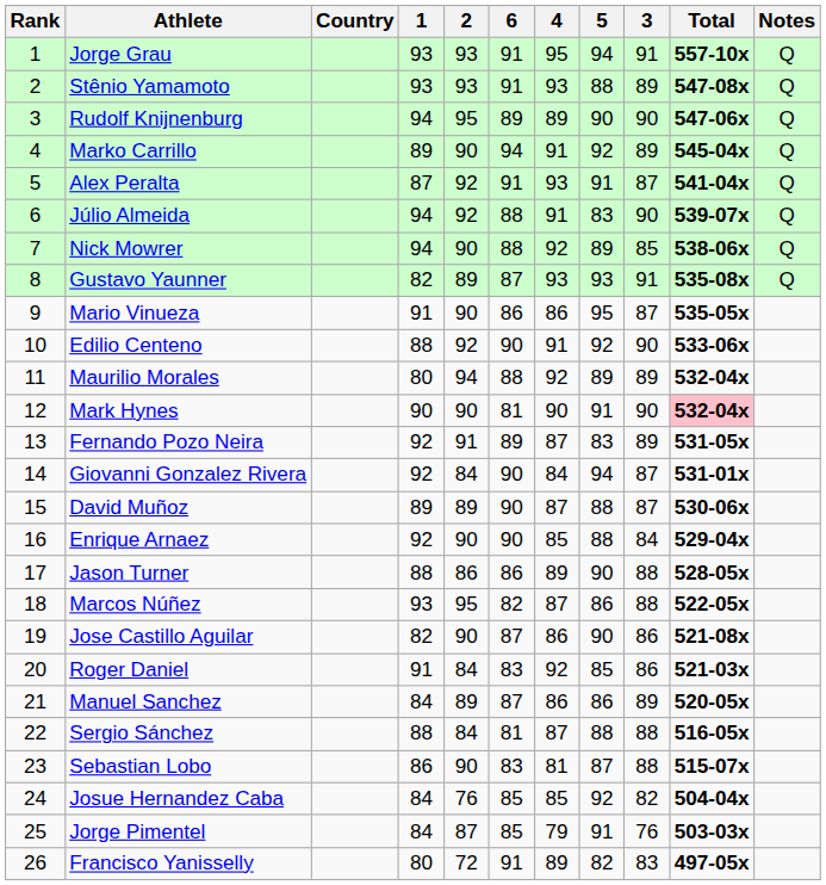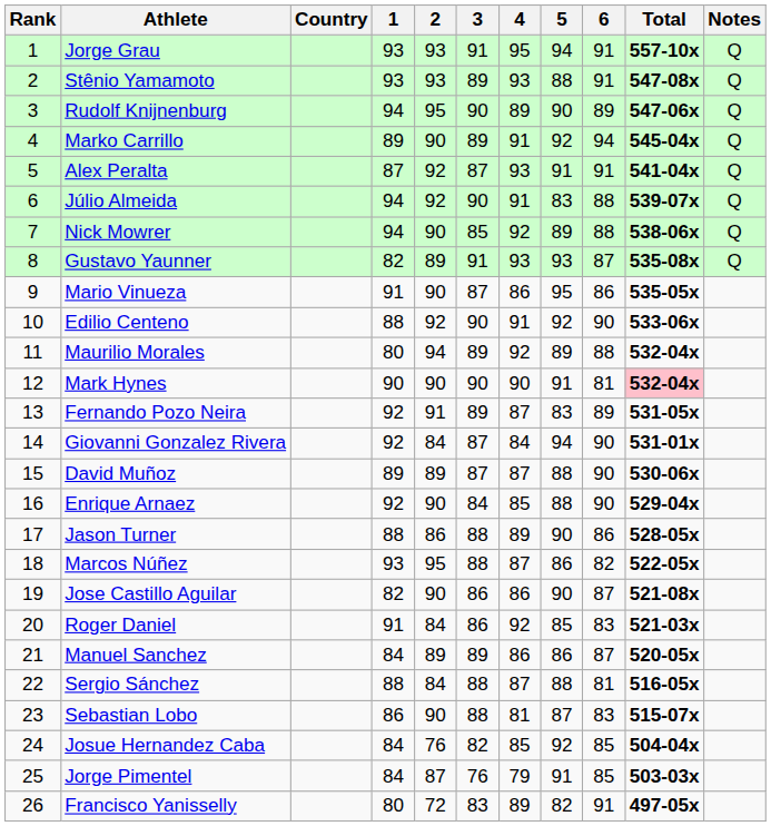 <table class="wikitable sortable" style="text-align:center">
 <tr>
 <th>Rank</th>
 <th>Athlete</th>
 <th>Country</th>
 <th class="sortable" style="width: 28px">1</th>
 <th class="sortable" style="width: 28px">2</th>
-<th class="sortable" style="width: 28px">6</th>
+<th class="sortable" style="width: 28px">3</th>
 <th class="sortable" style="width: 28px">4</th>
 <th class="sortable" style="width: 28px">5</th>
-<th class="sortable" style="width: 28px">3</th>
+<th class="sortable" style="width: 28px">6</th>
 <th>Total</th>
 <th class="unsortable">Notes</th>
 </tr>
 <tr bgcolor=ccffcc>
 <td>1</td>
 <td align=left><a href='#'>Jorge Grau</a></td>
 <td align=left></td>
 <td>93</td>
 <td>93</td>
 <td>91</td>
 <td>95</td>
 <td>94</td>
 <td>91</td>
 <td><strong>557-10x</strong></td>
 <td>Q</td>
 </tr>
 <tr bgcolor=ccffcc>
 <td>2</td>
 <td align=left><a href='#'>Stênio Yamamoto</a></td>
 <td align=left></td>
 <td>93</td>
 <td>93</td>
-<td>91</td>
+<td>89</td>
 <td>93</td>
 <td>88</td>
-<td>89</td>
+<td>91</td>
 <td><strong>547-08x</strong></td>
 <td>Q</td>
 </tr>
 <tr bgcolor=ccffcc>
 <td>3</td>
 <td align=left><a href='#'>Rudolf Knijnenburg</a></td>
 <td align=left></td>
 <td>94</td>
 <td>95</td>
-<td>89</td>
+<td>90</td>
 <td>89</td>
 <td>90</td>
-<td>90</td>
+<td>89</td>
 <td><strong>547-06x</strong></td>
 <td>Q</td>
 </tr>
 <tr bgcolor=ccffcc>
 <td>4</td>
 <td align=left><a href='#'>Marko Carrillo</a></td>
 <td align=left></td>
 <td>89</td>
 <td>90</td>
-<td>94</td>
+<td>89</td>
 <td>91</td>
 <td>92</td>
-<td>89</td>
+<td>94</td>
 <td><strong>545-04x</strong></td>
 <td>Q</td>
 </tr>
 <tr bgcolor=ccffcc>
 <td>5</td>
 <td align=left><a href='#'>Alex Peralta</a></td>
 <td align=left></td>
 <td>87</td>
 <td>92</td>
-<td>91</td>
+<td>87</td>
 <td>93</td>
 <td>91</td>
-<td>87</td>
+<td>91</td>
 <td><strong>541-04x</strong></td>
 <td>Q</td>
 </tr>
 <tr bgcolor=ccffcc>
 <td>6</td>
 <td align=left><a href='#'>Júlio Almeida</a></td>
 <td align=left></td>
 <td>94</td>
 <td>92</td>
-<td>88</td>
+<td>90</td>
 <td>91</td>
 <td>83</td>
-<td>90</td>
+<td>88</td>
 <td><strong>539-07x</strong></td>
 <td>Q</td>
 </tr>
 <tr bgcolor=ccffcc>
 <td>7</td>
 <td align=left><a href='#'>Nick Mowrer</a></td>
 <td align=left></td>
 <td>94</td>
 <td>90</td>
-<td>88</td>
+<td>85</td>
 <td>92</td>
 <td>89</td>
-<td>85</td>
+<td>88</td>
 <td><strong>538-06x</strong></td>
 <td>Q</td>
 </tr>
 <tr bgcolor=ccffcc>
 <td>8</td>
 <td align=left><a href='#'>Gustavo Yaunner</a></td>
 <td align=left></td>
 <td>82</td>
 <td>89</td>
-<td>87</td>
+<td>91</td>
 <td>93</td>
 <td>93</td>
-<td>91</td>
+<td>87</td>
 <td><strong>535-08x</strong></td>
 <td>Q</td>
 </tr>
 <tr>
 <td>9</td>
 <td align=left><a href='#'>Mario Vinueza</a></td>
 <td align=left></td>
 <td>91</td>
 <td>90</td>
-<td>86</td>
+<td>87</td>
 <td>86</td>
 <td>95</td>
-<td>87</td>
+<td>86</td>
 <td><strong>535-05x</strong></td>
 <td></td>
 </tr>
 <tr>
 <td>10</td>
 <td align=left><a href='#'>Edilio Centeno</a></td>
 <td align=left></td>
 <td>88</td>
 <td>92</td>
 <td>90</td>
 <td>91</td>
 <td>92</td>
 <td>90</td>
 <td><strong>533-06x</strong></td>
 <td></td>
 </tr>
 <tr>
 <td>11</td>
 <td align=left><a href='#'>Maurilio Morales</a></td>
 <td align=left></td>
 <td>80</td>
 <td>94</td>
-<td>88</td>
+<td>89</td>
 <td>92</td>
 <td>89</td>
-<td>89</td>
+<td>88</td>
 <td><strong>532-04x</strong></td>
 <td></td>
 </tr>
 <tr>
 <td>12</td>
 <td align=left><a href='#'>Mark Hynes</a></td>
 <td align=left></td>
 <td>90</td>
 <td>90</td>
-<td>81</td>
+<td>90</td>
 <td>90</td>
 <td>91</td>
-<td>90</td>
+<td>81</td>
 <td style="background: pink;"><strong>532-04x</strong></td>
 <td></td>
 </tr>
 <tr>
 <td>13</td>
 <td align=left><a href='#'>Fernando Pozo Neira</a></td>
 <td align=left></td>
 <td>92</td>
 <td>91</td>
 <td>89</td>
 <td>87</td>
 <td>83</td>
 <td>89</td>
 <td><strong>531-05x</strong></td>
 <td></td>
 </tr>
 <tr>
 <td>14</td>
 <td align=left><a href='#'>Giovanni Gonzalez Rivera</a></td>
 <td align=left></td>
 <td>92</td>
 <td>84</td>
-<td>90</td>
+<td>87</td>
 <td>84</td>
 <td>94</td>
-<td>87</td>
+<td>90</td>
 <td><strong>531-01x</strong></td>
 <td></td>
 </tr>
 <tr>
 <td>15</td>
 <td align=left><a href='#'>David Muñoz</a></td>
 <td align=left></td>
 <td>89</td>
 <td>89</td>
-<td>90</td>
+<td>87</td>
 <td>87</td>
 <td>88</td>
-<td>87</td>
+<td>90</td>
 <td><strong>530-06x</strong></td>
 <td></td>
 </tr>
 <tr>
 <td>16</td>
 <td align=left><a href='#'>Enrique Arnaez</a></td>
 <td align=left></td>
 <td>92</td>
 <td>90</td>
-<td>90</td>
+<td>84</td>
 <td>85</td>
 <td>88</td>
-<td>84</td>
+<td>90</td>
 <td><strong>529-04x</strong></td>
 <td></td>
 </tr>
 <tr>
 <td>17</td>
 <td align=left><a href='#'>Jason Turner</a></td>
 <td align=left></td>
 <td>88</td>
 <td>86</td>
-<td>86</td>
+<td>88</td>
 <td>89</td>
 <td>90</td>
-<td>88</td>
+<td>86</td>
 <td><strong>528-05x</strong></td>
 <td></td>
 </tr>
 <tr>
 <td>18</td>
 <td align=left><a href='#'>Marcos Núñez</a></td>
 <td align=left></td>
 <td>93</td>
 <td>95</td>
-<td>82</td>
+<td>88</td>
 <td>87</td>
 <td>86</td>
-<td>88</td>
+<td>82</td>
 <td><strong>522-05x</strong></td>
 <td></td>
 </tr>
 <tr>
 <td>19</td>
 <td align=left><a href='#'>Jose Castillo Aguilar</a></td>
 <td align=left></td>
 <td>82</td>
 <td>90</td>
-<td>87</td>
+<td>86</td>
 <td>86</td>
 <td>90</td>
-<td>86</td>
+<td>87</td>
 <td><strong>521-08x</strong></td>
 <td></td>
 </tr>
 <tr>
 <td>20</td>
 <td align=left><a href='#'>Roger Daniel</a></td>
 <td align=left></td>
 <td>91</td>
 <td>84</td>
-<td>83</td>
+<td>86</td>
 <td>92</td>
 <td>85</td>
-<td>86</td>
+<td>83</td>
 <td><strong>521-03x</strong></td>
 <td></td>
 </tr>
 <tr>
 <td>21</td>
 <td align=left><a href='#'>Manuel Sanchez</a></td>
 <td align=left></td>
 <td>84</td>
 <td>89</td>
-<td>87</td>
+<td>89</td>
 <td>86</td>
 <td>86</td>
-<td>89</td>
+<td>87</td>
 <td><strong>520-05x</strong></td>
 <td></td>
 </tr>
 <tr>
 <td>22</td>
 <td align=left><a href='#'>Sergio Sánchez</a></td>
 <td align=left></td>
 <td>88</td>
 <td>84</td>
-<td>81</td>
+<td>88</td>
 <td>87</td>
 <td>88</td>
-<td>88</td>
+<td>81</td>
 <td><strong>516-05x</strong></td>
 <td></td>
 </tr>
 <tr>
 <td>23</td>
 <td align=left><a href='#'>Sebastian Lobo</a></td>
 <td align=left></td>
 <td>86</td>
 <td>90</td>
-<td>83</td>
+<td>88</td>
 <td>81</td>
 <td>87</td>
-<td>88</td>
+<td>83</td>
 <td><strong>515-07x</strong></td>
 <td></td>
 </tr>
 <tr>
 <td>24</td>
 <td align=left><a href='#'>Josue Hernandez Caba</a></td>
 <td align=left></td>
 <td>84</td>
 <td>76</td>
-<td>85</td>
+<td>82</td>
 <td>85</td>
 <td>92</td>
-<td>82</td>
+<td>85</td>
 <td><strong>504-04x</strong></td>
 <td></td>
 </tr>
 <tr>
 <td>25</td>
 <td align=left><a href='#'>Jorge Pimentel</a></td>
 <td align=left></td>
 <td>84</td>
 <td>87</td>
-<td>85</td>
+<td>76</td>
 <td>79</td>
 <td>91</td>
-<td>76</td>
+<td>85</td>
 <td><strong>503-03x</strong></td>
 <td></td>
 </tr>
 <tr>
 <td>26</td>
 <td align=left><a href='#'>Francisco Yanisselly</a></td>
 <td align=left></td>
 <td>80</td>
 <td>72</td>
-<td>91</td>
+<td>83</td>
 <td>89</td>
 <td>82</td>
-<td>83</td>
+<td>91</td>
 <td><strong>497-05x</strong></td>
 <td></td>
 </tr>
 </table>
